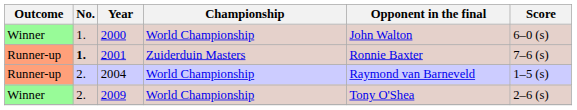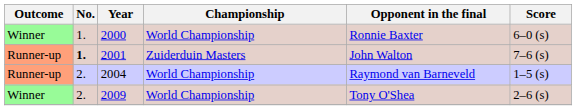 <table class="wikitable">
 <tr>
 <th width="80">Outcome</th>
 <th width="20">No.</th>
 <th width="50">Year</th>
 <th style="width:250px;">Championship</th>
 <th style="width:200px;">Opponent in the final</th>
 <th width="70">Score</th>
 </tr>
 <tr style="background:#e5d1cb;">
 <td style="background:#98FB98">Winner</td>
 <td>1.</td>
 <td><a href='#'>2000</a></td>
 <td><a href='#'>World Championship</a></td>
-<td> <a href='#'>John Walton</a></td>
+<td> <a href='#'>Ronnie Baxter</a></td>
 <td>6–0 (s)</td>
 </tr>
 <tr style="background:#e5d1cb;">
 <td style="background:#ffa07a;">Runner-up</td>
 <td><strong>1.</strong></td>
 <td><a href='#'>2001</a></td>
 <td><a href='#'>Zuiderduin Masters</a></td>
-<td> <a href='#'>Ronnie Baxter</a></td>
+<td> <a href='#'>John Walton</a></td>
 <td>7–6 (s)</td>
 </tr>
 <tr style="background:#ccf;">
 <td style="background:#ffa07a;">Runner-up</td>
 <td>2.</td>
 <td>2004</td>
 <td><a href='#'>World Championship</a></td>
 <td> <a href='#'>Raymond van Barneveld</a></td>
 <td>1–5 (s)</td>
 </tr>
 <tr style="background:#e5d1cb;">
 <td style="background:#98FB98">Winner</td>
 <td>2.</td>
 <td><a href='#'>2009</a></td>
 <td><a href='#'>World Championship</a></td>
 <td> <a href='#'>Tony O'Shea</a></td>
 <td>2–6 (s)</td>
 </tr>
 <tr>
 </tr>
 </table>
